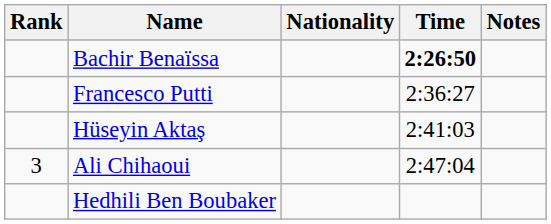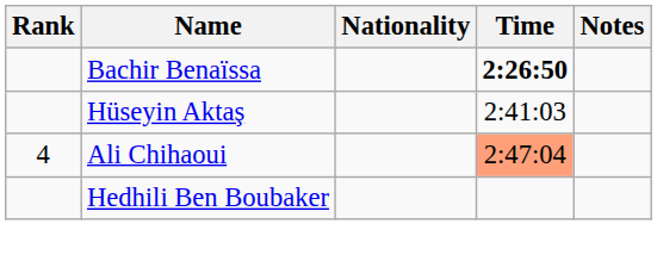 <table class="wikitable sortable" style="text-align:center">
 <tr>
 <th>Rank</th>
 <th>Name</th>
 <th>Nationality</th>
 <th>Time</th>
 <th>Notes</th>
 </tr>
 <tr>
 <td></td>
 <td align=left><a href='#'>Bachir Benaïssa</a></td>
 <td align=left></td>
 <td><strong>2:26:50</strong></td>
 <td></td>
 </tr>
 <tr>
 <td></td>
-<td align=left><a href='#'>Francesco Putti</a></td>
-<td align=left></td>
-<td>2:36:27</td>
-<td></td>
-</tr>
-<tr>
-<td></td>
 <td align=left><a href='#'>Hüseyin Aktaş</a></td>
 <td align=left></td>
 <td>2:41:03</td>
 <td></td>
 </tr>
 <tr>
-<td>3</td>
+<td>4</td>
 <td align=left><a href='#'>Ali Chihaoui</a></td>
 <td align=left></td>
-<td>2:47:04</td>
+<td style="background: lightsalmon;">2:47:04</td>
 <td></td>
 </tr>
 <tr>
 <td></td>
 <td align=left><a href='#'>Hedhili Ben Boubaker</a></td>
 <td align=left></td>
 <td></td>
 <td></td>
 </tr>
 </table>
